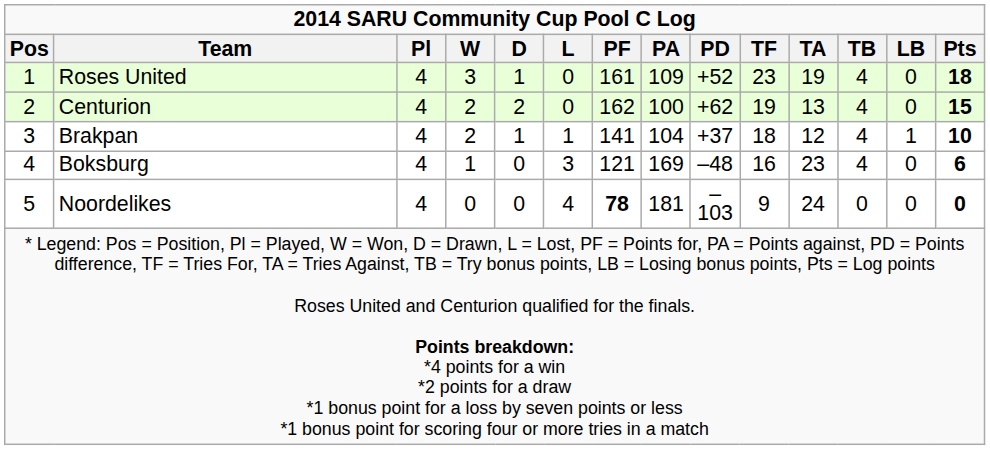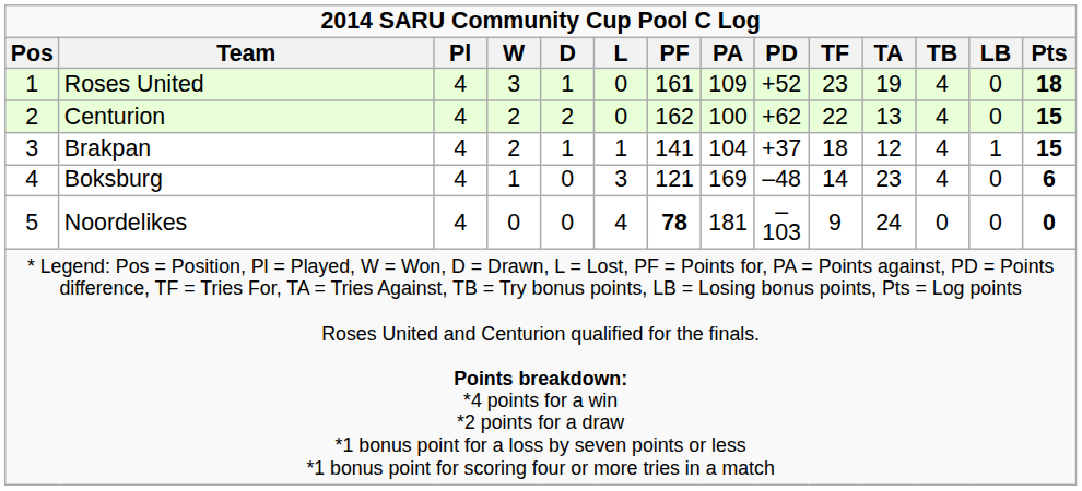 <table class="wikitable" style="text-align:center; line-height:90%; font-size:90%; width:75%;">
 <tr>
 <td colspan="14" cellpadding="0" cellspacing="0"><strong>2014 SARU Community Cup Pool C Log</strong></td>
 </tr>
 <tr>
 <th style="width:5%;">Pos</th>
 <th style="width:35%;">Team</th>
 <th style="width:5%;">Pl</th>
 <th style="width:5%;">W</th>
 <th style="width:5%;">D</th>
 <th style="width:5%;">L</th>
 <th style="width:5%;">PF</th>
 <th style="width:5%;">PA</th>
 <th style="width:5%;">PD</th>
 <th style="width:5%;">TF</th>
 <th style="width:5%;">TA</th>
 <th style="width:5%;">TB</th>
 <th style="width:5%;">LB</th>
 <th style="width:5%;">Pts<br></th>
 </tr>
 <tr bgcolor=#E8FFD8>
 <td>1</td>
 <td align=left>Roses United</td>
 <td>4</td>
 <td>3</td>
 <td>1</td>
 <td>0</td>
 <td>161</td>
 <td>109</td>
 <td>+52</td>
 <td>23</td>
 <td>19</td>
 <td>4</td>
 <td>0</td>
 <td><strong>18</strong></td>
 </tr>
 <tr bgcolor=#E8FFD8>
 <td>2</td>
 <td align=left>Centurion</td>
 <td>4</td>
 <td>2</td>
 <td>2</td>
 <td>0</td>
 <td>162</td>
 <td>100</td>
 <td>+62</td>
-<td>19</td>
+<td>22</td>
 <td>13</td>
 <td>4</td>
 <td>0</td>
 <td><strong>15</strong></td>
 </tr>
 <tr bgcolor=#FFFFFF>
 <td>3</td>
 <td align=left>Brakpan</td>
 <td>4</td>
 <td>2</td>
 <td>1</td>
 <td>1</td>
 <td>141</td>
 <td>104</td>
 <td>+37</td>
 <td>18</td>
 <td>12</td>
 <td>4</td>
 <td>1</td>
-<td><strong>10</strong></td>
+<td><strong>15</strong></td>
 </tr>
 <tr bgcolor=#FFFFFF>
 <td>4</td>
 <td align=left>Boksburg</td>
 <td>4</td>
 <td>1</td>
 <td>0</td>
 <td>3</td>
 <td>121</td>
 <td>169</td>
 <td>–48</td>
-<td>16</td>
+<td>14</td>
 <td>23</td>
 <td>4</td>
 <td>0</td>
 <td><strong>6</strong></td>
 </tr>
 <tr bgcolor=#FFFFFF>
 <td>5</td>
 <td align=left>Noordelikes</td>
 <td>4</td>
 <td>0</td>
 <td>0</td>
 <td>4</td>
 <td><strong>78</strong></td>
 <td>181</td>
 <td>–103</td>
 <td>9</td>
 <td>24</td>
 <td>0</td>
 <td>0</td>
 <td><strong>0</strong></td>
 </tr>
 <tr>
 <td colspan="14" style="border:0px"><small>* Legend: Pos = Position, Pl = Played, W = Won, D = Drawn, L = Lost, PF = Points for, PA = Points against, PD = Points difference, TF = Tries For, TA = Tries Against, TB = Try bonus points, LB = Losing bonus points, Pts = Log points<br><br>Roses United and Centurion qualified for the finals.<br><br><strong>Points breakdown:</strong><br>*4 points for a win<br>*2 points for a draw<br>*1 bonus point for a loss by seven points or less<br>*1 bonus point for scoring four or more tries in a match</small></td>
 </tr>
 </table>
